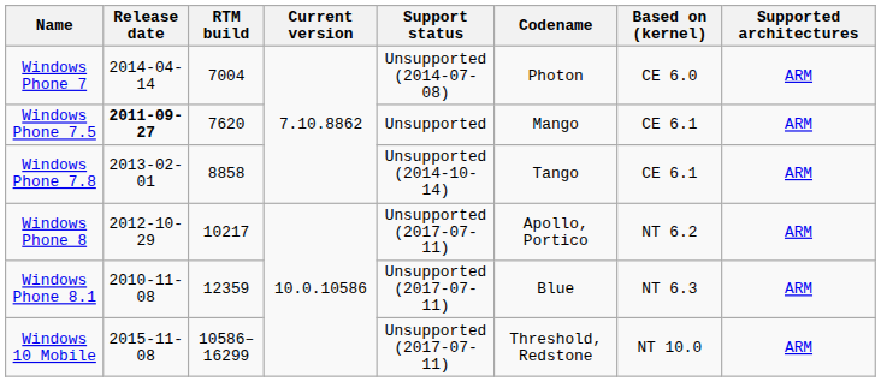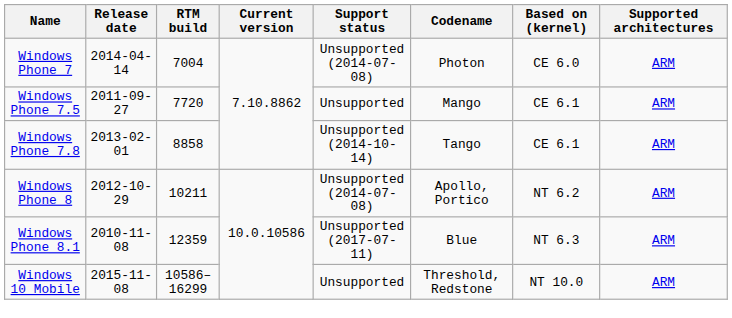 <table class="wikitable sortable" style=font-size:85%;text-align:center;width:100%>
 <tr>
 <th>Name</th>
 <th>Release date</th>
 <th>RTM build</th>
 <th>Current version</th>
 <th>Support status</th>
 <th>Codename</th>
 <th>Based on (kernel)</th>
 <th>Supported architectures</th>
 </tr>
 <tr>
 <td><a href='#'>Windows Phone 7</a></td>
 <td>2014-04-14</td>
 <td>7004</td>
 <td rowspan=3>7.10.8862</td>
 <td>Unsupported<br>(2014-07-08)</td>
 <td>Photon</td>
 <td>CE 6.0</td>
 <td><a href='#'>ARM</a></td>
 </tr>
 <tr>
 <td><a href='#'>Windows Phone 7.5</a></td>
-<td><strong>2011-09-27</strong></td>
-<td>7620</td>
+<td>2011-09-27</td>
+<td>7720</td>
 <td>Unsupported</td>
 <td>Mango</td>
 <td>CE 6.1</td>
 <td><a href='#'>ARM</a></td>
 </tr>
 <tr>
 <td><a href='#'>Windows Phone 7.8</a></td>
 <td>2013-02-01</td>
 <td>8858</td>
 <td>Unsupported<br>(2014-10-14)</td>
 <td>Tango</td>
 <td>CE 6.1</td>
 <td><a href='#'>ARM</a></td>
 </tr>
 <tr>
 <td><a href='#'>Windows Phone 8</a></td>
 <td>2012-10-29</td>
-<td>10217</td>
+<td>10211</td>
 <td rowspan=3>10.0.10586</td>
-<td>Unsupported<br>(2017-07-11)</td>
+<td>Unsupported<br>(2014-07-08)</td>
 <td>Apollo, Portico</td>
 <td>NT 6.2</td>
 <td><a href='#'>ARM</a></td>
 </tr>
 <tr>
 <td><a href='#'>Windows Phone 8.1</a></td>
 <td>2010-11-08</td>
 <td>12359</td>
 <td>Unsupported<br>(2017-07-11)</td>
 <td>Blue</td>
 <td>NT 6.3</td>
 <td><a href='#'>ARM</a></td>
 </tr>
 <tr>
 <td><a href='#'>Windows 10 Mobile</a></td>
 <td>2015-11-08</td>
 <td>10586–16299</td>
-<td>Unsupported<br>(2017-07-11)</td>
+<td>Unsupported</td>
 <td>Threshold, Redstone</td>
 <td>NT 10.0</td>
 <td><a href='#'>ARM</a></td>
 </tr>
 </table>
